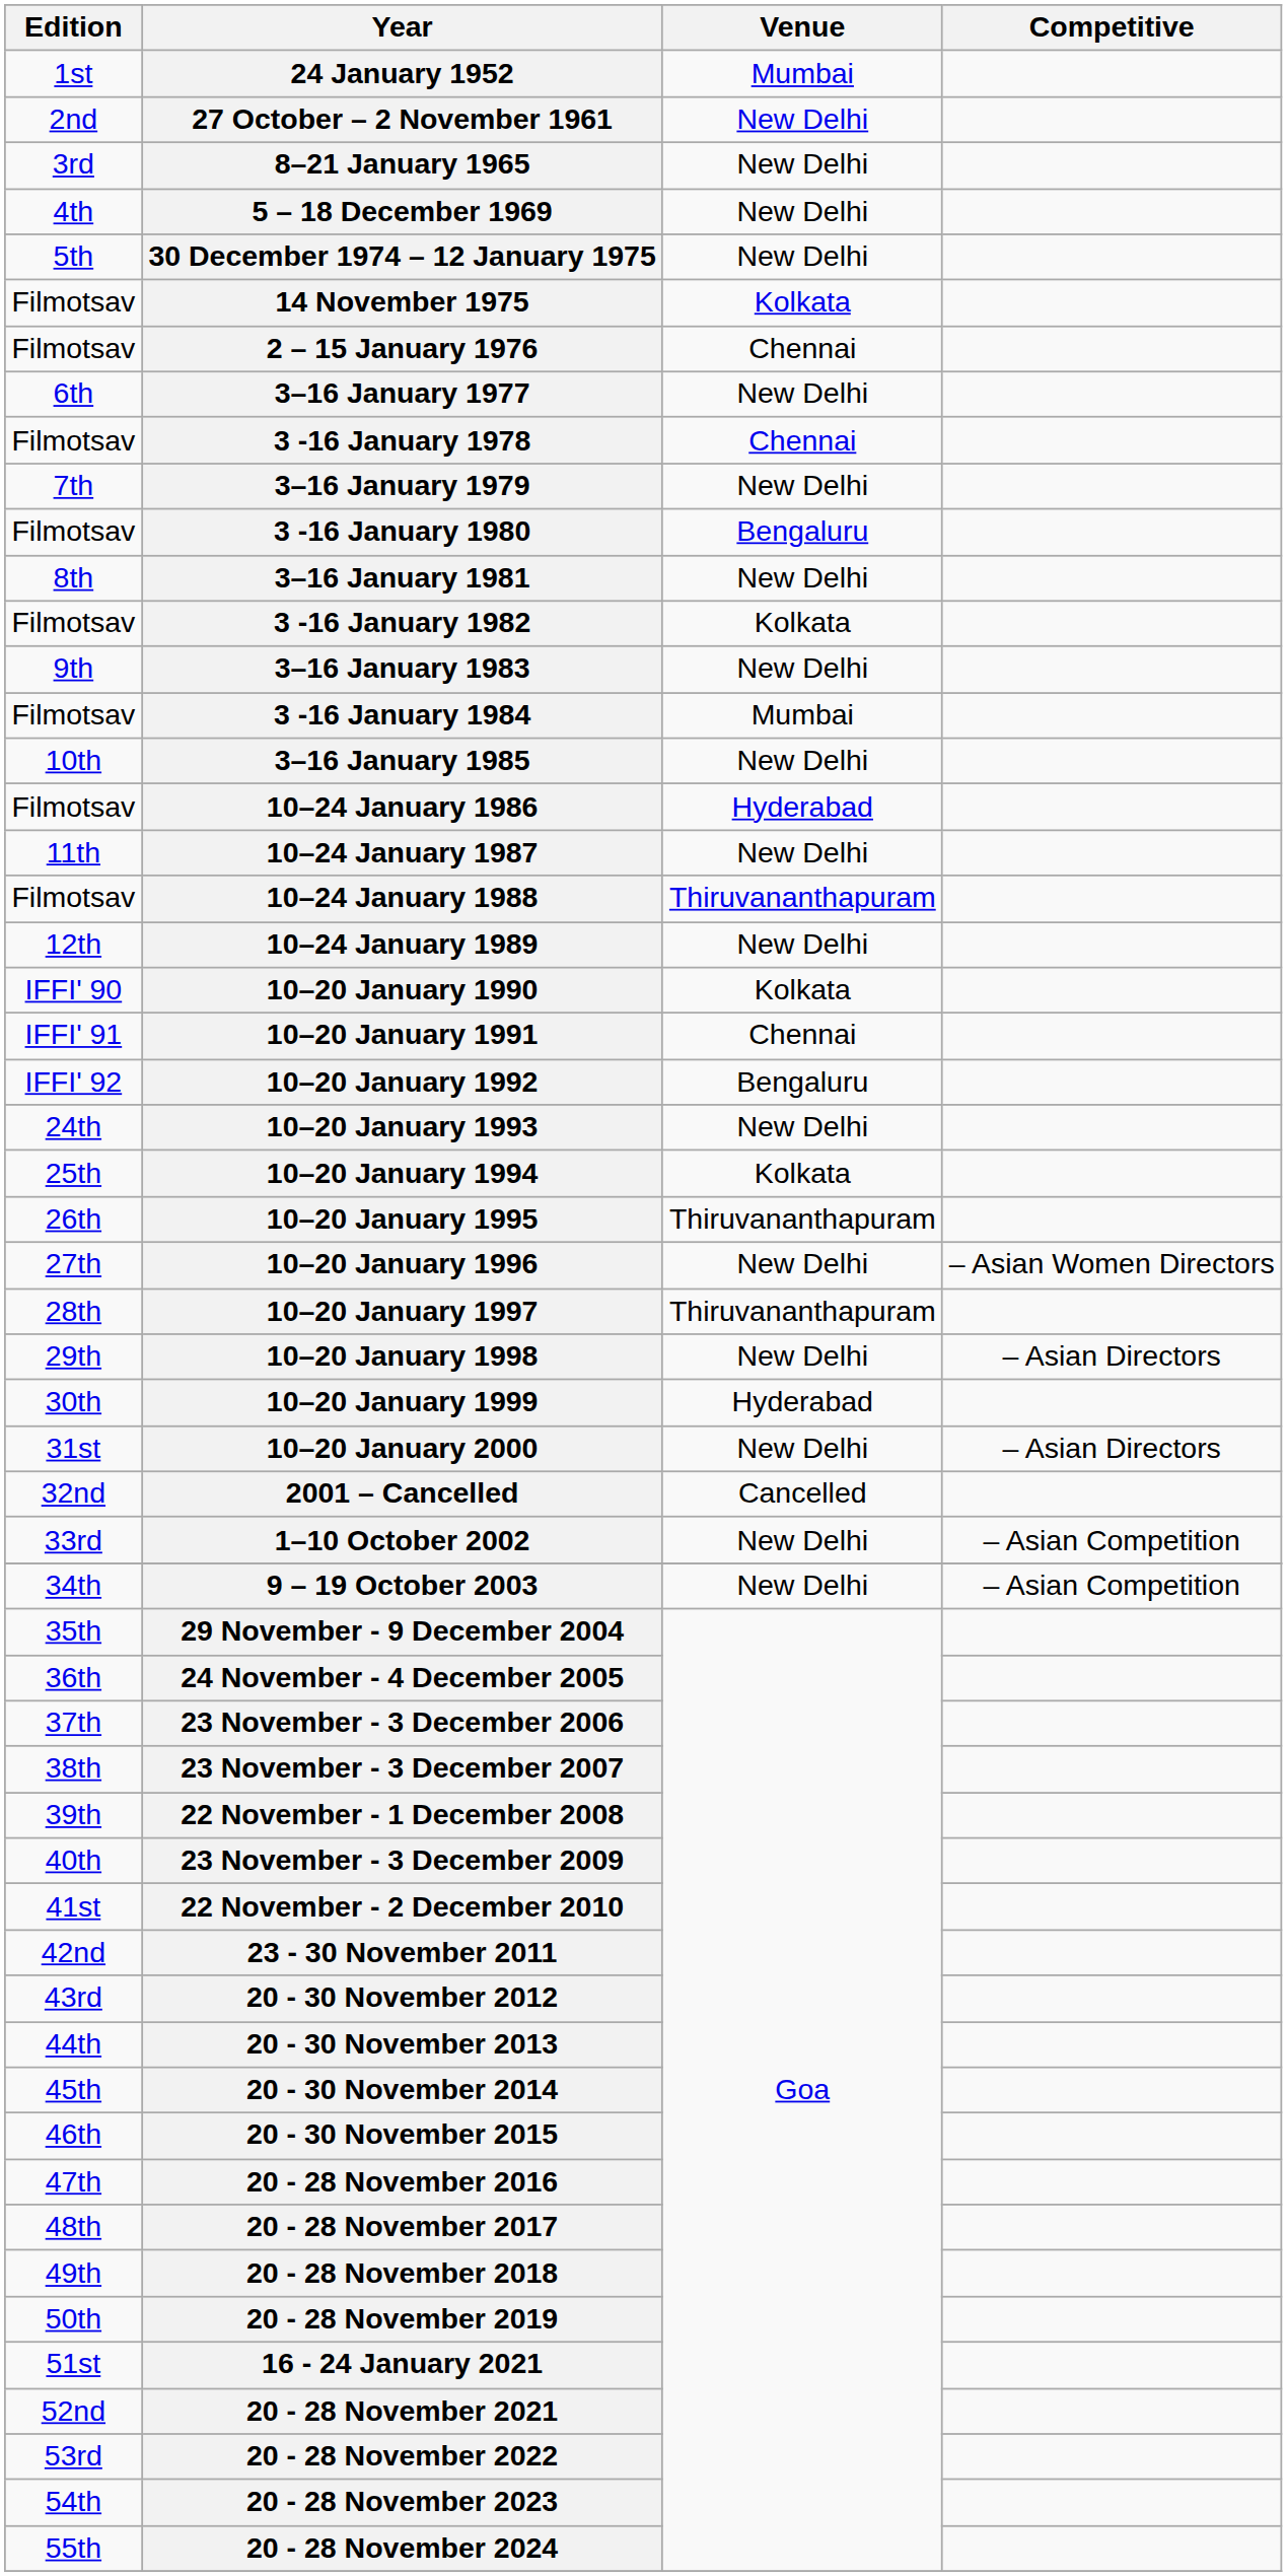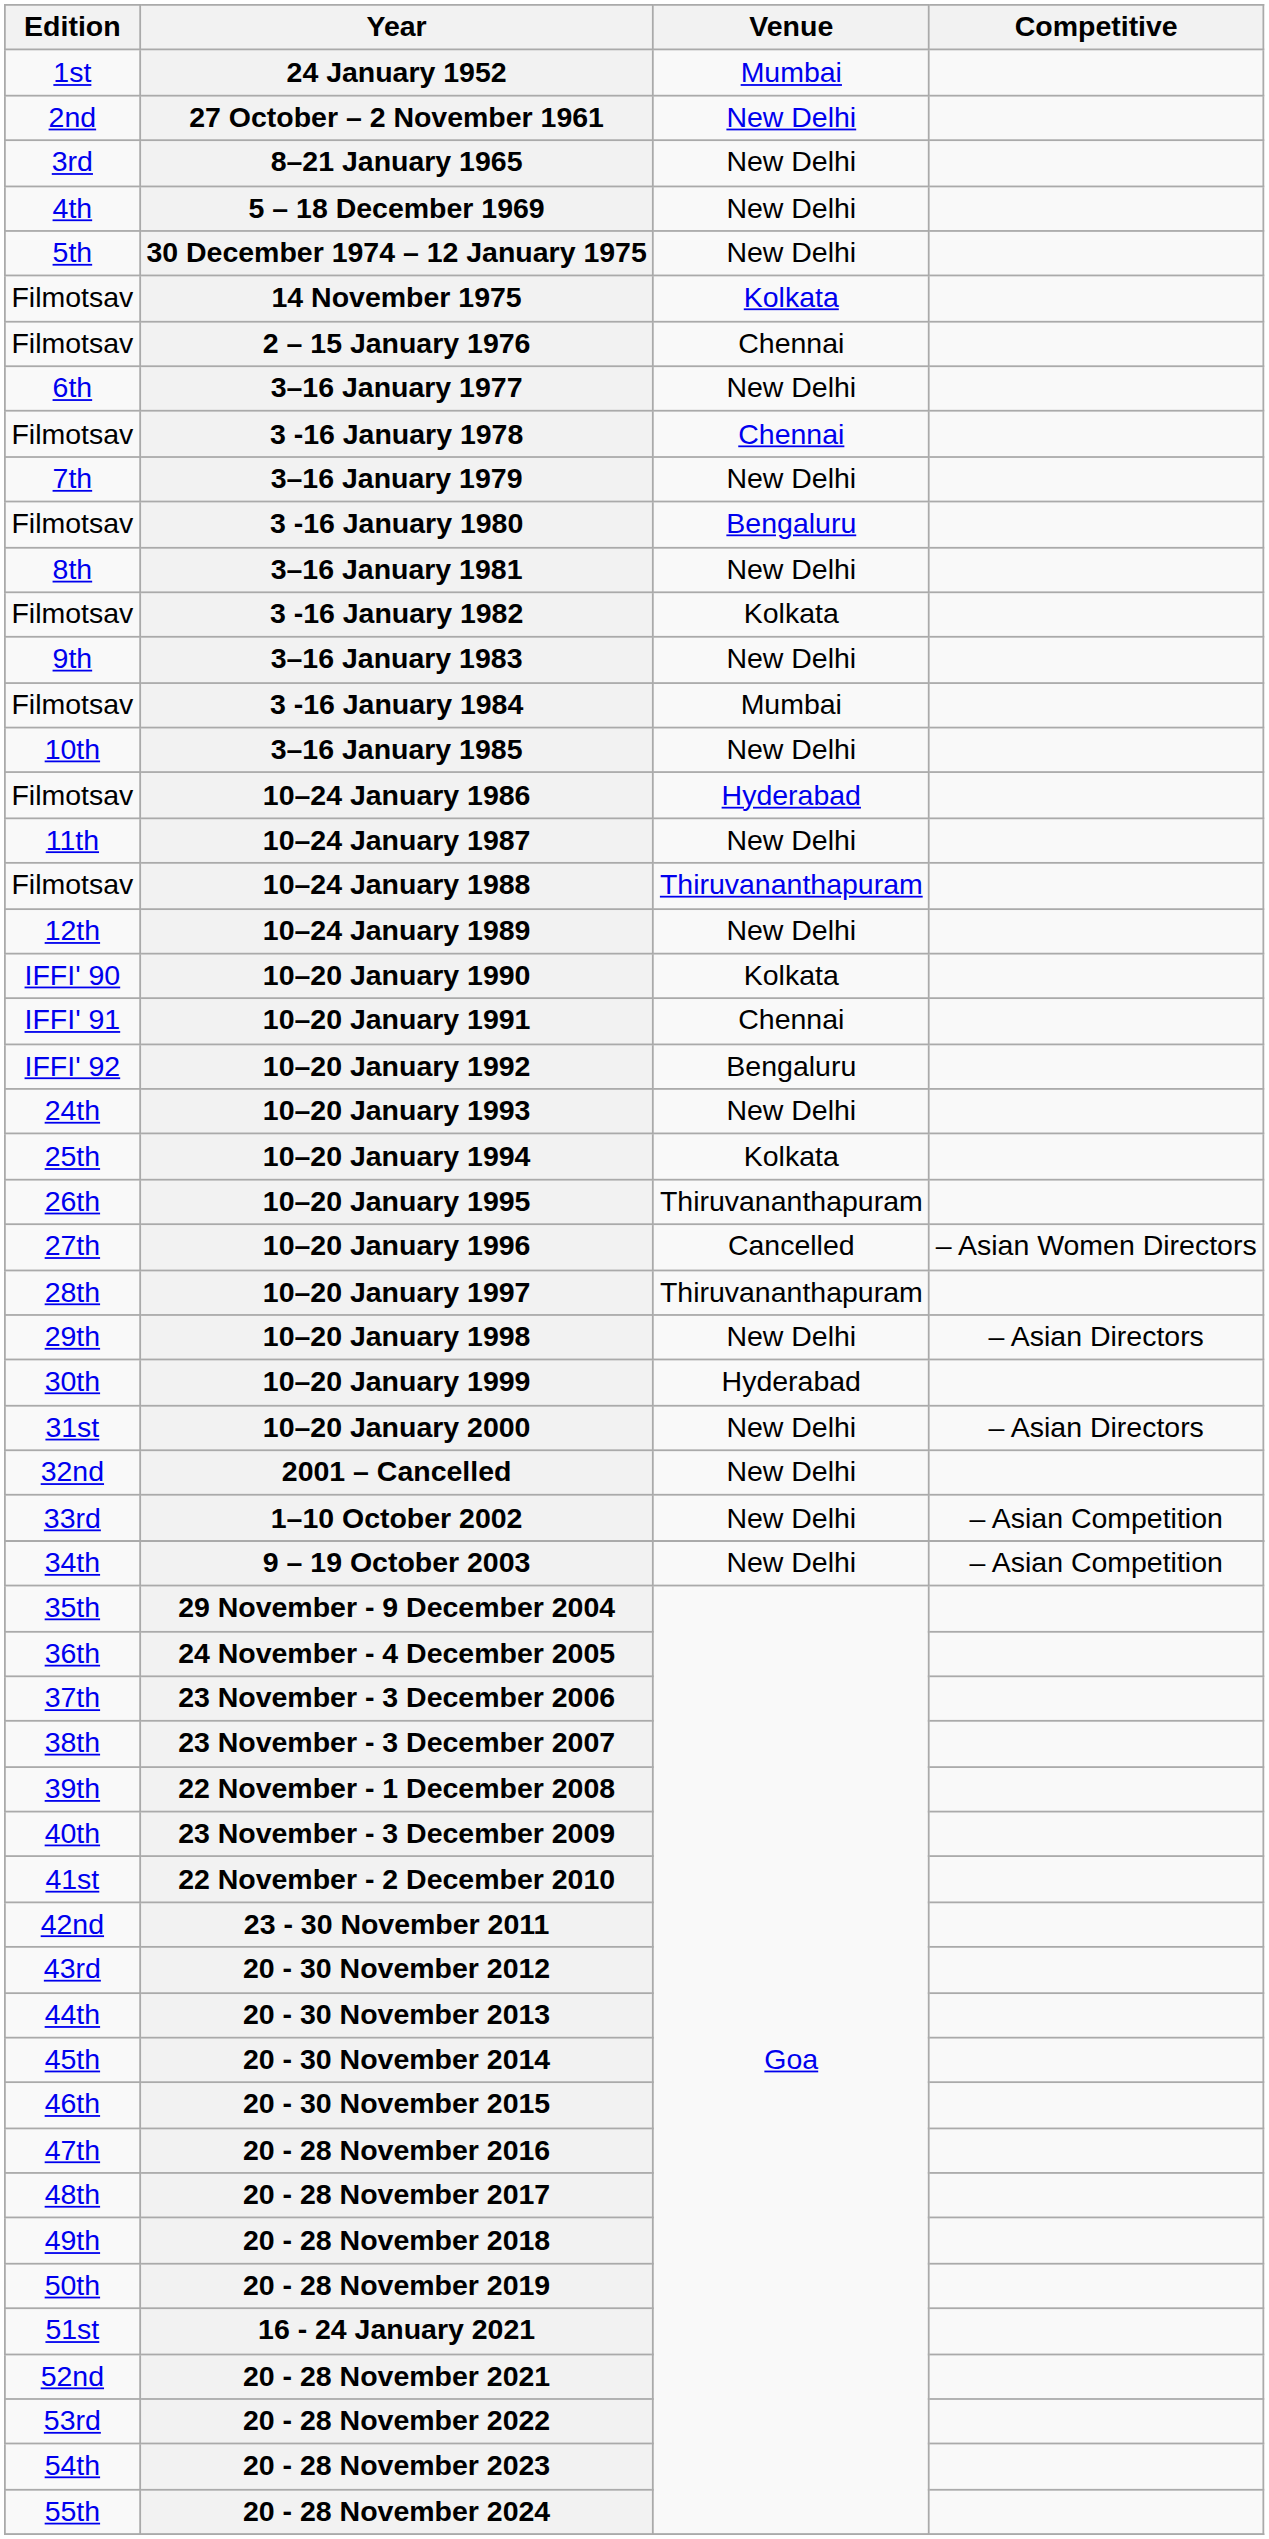 <table class="wikitable sortable plainrowheaders" style="text-align:center">
 <tr>
 <th scope="col">Edition</th>
 <th scope="col">Year</th>
 <th scope="col">Venue</th>
 <th scope="col" class="unsortable">Competitive </th>
 </tr>
 <tr>
 <td><a href='#'>1st</a></td>
 <th scope="row">24 January 1952</th>
 <td><a href='#'>Mumbai</a></td>
 <td></td>
 </tr>
 <tr>
 <td><a href='#'>2nd</a></td>
 <th scope="row">27 October – 2 November 1961</th>
 <td><a href='#'>New Delhi</a></td>
 <td></td>
 </tr>
 <tr>
 <td><a href='#'>3rd</a></td>
 <th scope="row">8–21 January 1965</th>
 <td>New Delhi</td>
 <td></td>
 </tr>
 <tr>
 <td><a href='#'>4th</a></td>
 <th scope="row">5 – 18 December 1969</th>
 <td>New Delhi</td>
 <td></td>
 </tr>
 <tr>
 <td><a href='#'>5th</a></td>
 <th scope="row">30 December 1974 – 12 January 1975</th>
 <td>New Delhi</td>
 <td></td>
 </tr>
 <tr>
 <td>Filmotsav</td>
 <th scope="row">14 November 1975</th>
 <td><a href='#'>Kolkata</a></td>
 <td></td>
 </tr>
 <tr>
 <td>Filmotsav</td>
 <th scope="row">2 – 15 January 1976</th>
 <td>Chennai</td>
 <td></td>
 </tr>
 <tr>
 <td><a href='#'>6th</a></td>
 <th scope="row">3–16 January 1977</th>
 <td>New Delhi</td>
 <td></td>
 </tr>
 <tr>
 <td>Filmotsav</td>
 <th scope="row">3 -16 January 1978</th>
 <td><a href='#'>Chennai</a></td>
 <td></td>
 </tr>
 <tr>
 <td><a href='#'>7th</a></td>
 <th scope="row">3–16 January 1979</th>
 <td>New Delhi</td>
 <td></td>
 </tr>
 <tr>
 <td>Filmotsav</td>
 <th scope="row">3 -16 January 1980</th>
 <td><a href='#'>Bengaluru</a></td>
 <td></td>
 </tr>
 <tr>
 <td><a href='#'>8th</a></td>
 <th scope="row">3–16 January 1981</th>
 <td>New Delhi</td>
 <td></td>
 </tr>
 <tr>
 <td>Filmotsav</td>
 <th scope="row">3 -16 January 1982</th>
 <td>Kolkata</td>
 <td></td>
 </tr>
 <tr>
 <td><a href='#'>9th</a></td>
 <th scope="row">3–16 January 1983</th>
 <td>New Delhi</td>
 <td></td>
 </tr>
 <tr>
 <td>Filmotsav</td>
 <th scope="row">3 -16 January 1984</th>
 <td>Mumbai</td>
 <td></td>
 </tr>
 <tr>
 <td><a href='#'>10th</a></td>
 <th scope="row">3–16 January 1985</th>
 <td>New Delhi</td>
 <td></td>
 </tr>
 <tr>
 <td>Filmotsav</td>
 <th scope="row">10–24 January 1986</th>
 <td><a href='#'>Hyderabad</a></td>
 <td></td>
 </tr>
 <tr>
 <td><a href='#'>11th</a></td>
 <th scope="row">10–24  January 1987</th>
 <td>New Delhi</td>
 <td></td>
 </tr>
 <tr>
 <td>Filmotsav</td>
 <th scope="row">10–24 January 1988</th>
 <td><a href='#'>Thiruvananthapuram</a></td>
 <td></td>
 </tr>
 <tr>
 <td><a href='#'>12th</a></td>
 <th scope="row">10–24  January 1989</th>
 <td>New Delhi</td>
 <td></td>
 </tr>
 <tr>
 <td><a href='#'>IFFI' 90</a></td>
 <th scope="row">10–20  January 1990</th>
 <td>Kolkata</td>
 <td></td>
 </tr>
 <tr>
 <td><a href='#'>IFFI' 91</a></td>
 <th scope="row">10–20  January 1991</th>
 <td>Chennai</td>
 <td></td>
 </tr>
 <tr>
 <td><a href='#'>IFFI' 92</a></td>
 <th scope="row">10–20  January 1992</th>
 <td>Bengaluru</td>
 <td></td>
 </tr>
 <tr>
 <td><a href='#'>24th</a></td>
 <th scope="row">10–20  January 1993</th>
 <td>New Delhi</td>
 <td></td>
 </tr>
 <tr>
 <td><a href='#'>25th</a></td>
 <th scope="row">10–20  January 1994</th>
 <td>Kolkata</td>
 <td></td>
 </tr>
 <tr>
 <td><a href='#'>26th</a></td>
 <th scope="row">10–20  January 1995</th>
 <td>Thiruvananthapuram</td>
 <td></td>
 </tr>
 <tr>
 <td><a href='#'>27th</a></td>
 <th scope="row">10–20  January 1996</th>
-<td>New Delhi</td>
+<td>Cancelled</td>
 <td> – Asian Women Directors</td>
 </tr>
 <tr>
 <td><a href='#'>28th</a></td>
 <th scope="row">10–20  January 1997</th>
 <td>Thiruvananthapuram</td>
 <td></td>
 </tr>
 <tr>
 <td><a href='#'>29th</a></td>
 <th scope="row">10–20  January 1998</th>
 <td>New Delhi</td>
 <td> – Asian Directors</td>
 </tr>
 <tr>
 <td><a href='#'>30th</a></td>
 <th scope="row">10–20  January 1999</th>
 <td>Hyderabad</td>
 <td></td>
 </tr>
 <tr>
 <td><a href='#'>31st</a></td>
 <th scope="row">10–20  January 2000</th>
 <td>New Delhi</td>
 <td> – Asian Directors</td>
 </tr>
 <tr>
 <td><a href='#'>32nd</a></td>
 <th scope="row">2001 – Cancelled</th>
-<td>Cancelled</td>
+<td>New Delhi</td>
 <td></td>
 </tr>
 <tr>
 <td><a href='#'>33rd</a></td>
 <th scope="row">1–10 October 2002</th>
 <td>New Delhi</td>
 <td> – Asian Competition</td>
 </tr>
 <tr>
 </tr>
 <tr>
 <td><a href='#'>34th</a></td>
 <th scope="row">9 – 19 October 2003</th>
 <td>New Delhi</td>
 <td> – Asian Competition</td>
 </tr>
 <tr>
 <td><a href='#'>35th</a></td>
 <th scope="row">29 November - 9 December 2004</th>
 <td rowspan=21><a href='#'>Goa</a></td>
 <td></td>
 </tr>
 <tr>
 <td><a href='#'>36th</a></td>
 <th scope="row">24 November - 4 December 2005</th>
 <td></td>
 </tr>
 <tr>
 <td><a href='#'>37th</a></td>
 <th scope="row">23 November - 3 December 2006</th>
 <td></td>
 </tr>
 <tr>
 <td><a href='#'>38th</a></td>
 <th scope="row">23 November - 3 December 2007</th>
 <td></td>
 </tr>
 <tr>
 <td><a href='#'>39th</a></td>
 <th scope="row">22 November - 1 December 2008</th>
 <td></td>
 </tr>
 <tr>
 <td><a href='#'>40th</a></td>
 <th scope="row">23 November - 3 December 2009</th>
 <td></td>
 </tr>
 <tr>
 <td><a href='#'>41st</a></td>
 <th scope="row">22 November - 2 December 2010</th>
 <td></td>
 </tr>
 <tr>
 <td><a href='#'>42nd</a></td>
 <th scope="row">23 - 30 November 2011</th>
 <td></td>
 </tr>
 <tr>
 <td><a href='#'>43rd</a></td>
 <th scope="row">20 - 30 November 2012</th>
 <td></td>
 </tr>
 <tr>
 <td><a href='#'>44th</a></td>
 <th scope="row">20 - 30 November 2013</th>
 <td></td>
 </tr>
 <tr>
 <td><a href='#'>45th</a></td>
 <th scope="row">20 - 30 November 2014</th>
 <td></td>
 </tr>
 <tr>
 <td><a href='#'>46th</a></td>
 <th scope="row">20 - 30 November 2015</th>
 <td></td>
 </tr>
 <tr>
 <td><a href='#'>47th</a></td>
 <th scope="row">20 - 28 November 2016</th>
 <td></td>
 </tr>
 <tr>
 <td><a href='#'>48th</a></td>
 <th scope="row">20 - 28 November 2017</th>
 <td></td>
 </tr>
 <tr>
 <td><a href='#'>49th</a></td>
 <th scope="row">20 - 28 November 2018</th>
 <td></td>
 </tr>
 <tr>
 <td><a href='#'>50th</a></td>
 <th scope="row">20 - 28 November 2019</th>
 <td></td>
 </tr>
 <tr>
 <td><a href='#'>51st</a></td>
 <th scope="row">16 - 24 January 2021</th>
 <td></td>
 </tr>
 <tr>
 <td><a href='#'>52nd</a></td>
 <th scope="row">20 - 28 November 2021</th>
 <td></td>
 </tr>
 <tr>
 <td><a href='#'>53rd</a></td>
 <th scope="row">20 - 28 November 2022</th>
 <td></td>
 </tr>
 <tr>
 <td><a href='#'>54th</a></td>
 <th scope="row">20 - 28 November 2023</th>
 <td></td>
 </tr>
 <tr>
 <td><a href='#'>55th</a></td>
 <th scope="row">20 - 28 November 2024</th>
 <td></td>
 </tr>
 <tr>
 </tr>
 </table>
